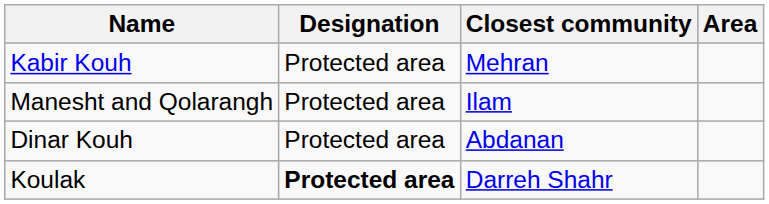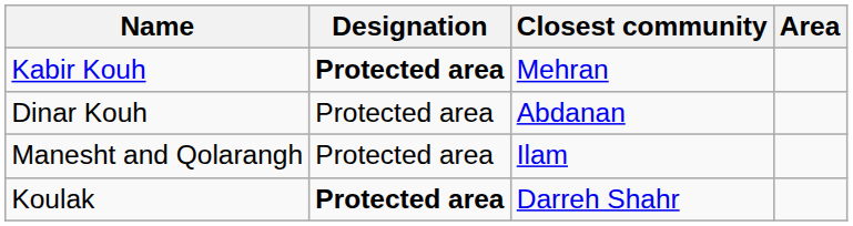 <table class="wikitable">
 <tr>
 <th>Name</th>
 <th>Designation</th>
 <th>Closest community</th>
 <th>Area</th>
 </tr>
 <tr>
 <td><a href='#'>Kabir Kouh</a></td>
+<td><strong>Protected area</strong></td>
+<td><a href='#'>Mehran</a></td>
+<td></td>
+</tr>
+<tr>
+<td>Dinar Kouh</td>
 <td>Protected area</td>
-<td><a href='#'>Mehran</a></td>
+<td><a href='#'>Abdanan</a></td>
 <td></td>
 </tr>
 <tr>
 <td>Manesht and Qolarangh</td>
 <td>Protected area</td>
 <td><a href='#'>Ilam</a></td>
 <td></td>
 </tr>
 <tr>
-<td>Dinar Kouh</td>
-<td>Protected area</td>
-<td><a href='#'>Abdanan</a></td>
-<td></td>
-</tr>
-<tr>
 <td>Koulak</td>
 <td><strong>Protected area</strong></td>
 <td><a href='#'>Darreh Shahr</a></td>
 <td></td>
 </tr>
 </table>
